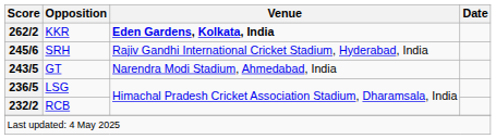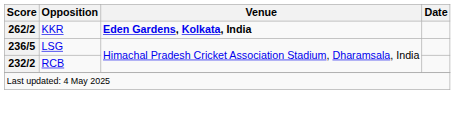 <table class="wikitable">
 <tr>
 <th><strong>Score</strong></th>
 <th><strong>Opposition</strong></th>
 <th><strong>Venue</strong></th>
 <th><strong>Date</strong></th>
 </tr>
 <tr>
 <th>262/2</th>
 <td><a href='#'>KKR</a></td>
 <td><strong><a href='#'>Eden Gardens</a>, <a href='#'>Kolkata</a>, India</strong></td>
-<td></td>
-</tr>
-<tr>
-<th>245/6</th>
-<td><a href='#'>SRH</a></td>
-<td><a href='#'>Rajiv Gandhi International Cricket Stadium</a>, <a href='#'>Hyderabad</a>, India</td>
-<td></td>
-</tr>
-<tr>
-<th>243/5</th>
-<td><a href='#'>GT</a></td>
-<td><a href='#'>Narendra Modi Stadium</a>, <a href='#'>Ahmedabad</a>, India</td>
 <td></td>
 </tr>
 <tr>
 <th>236/5</th>
 <td><a href='#'>LSG</a></td>
 <td rowspan=2><a href='#'>Himachal Pradesh Cricket Association Stadium</a>, <a href='#'>Dharamsala</a>, India</td>
 <td></td>
 </tr>
 <tr>
 <th>232/2</th>
 <td><a href='#'>RCB</a></td>
 <td></td>
 </tr>
 <tr>
 </tr>
 <tr class=sortbottom>
 <td colspan="4"><small>Last updated: 4 May 2025</small></td>
 </tr>
 </table>
